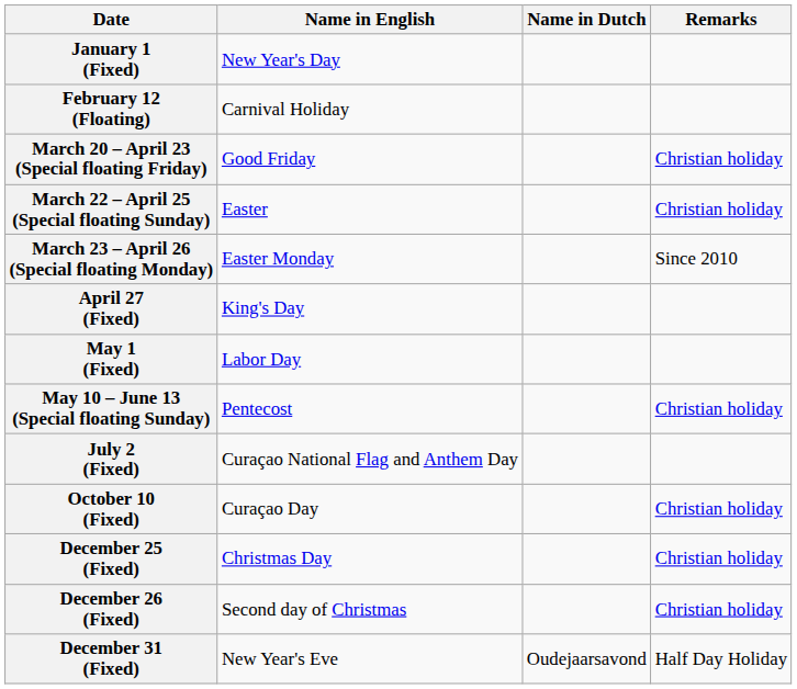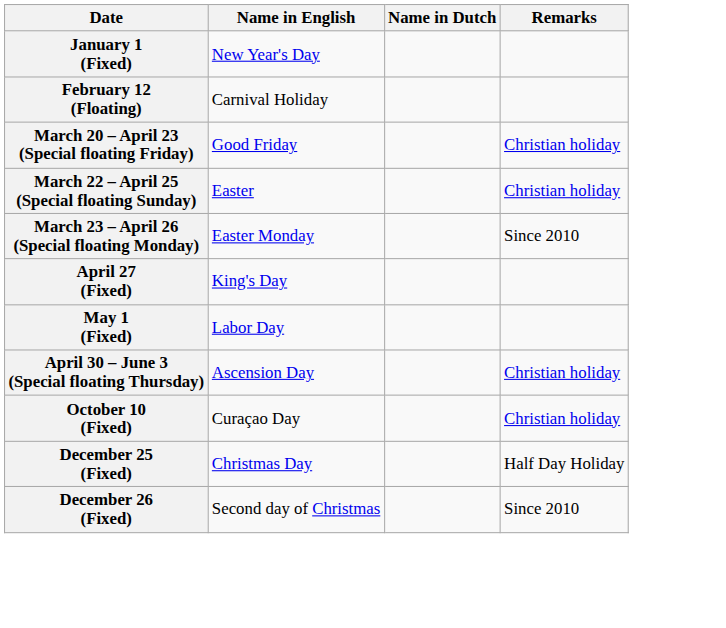 <table class="wikitable">
 <tr>
 <th scope="col">Date</th>
 <th scope="col">Name in English</th>
 <th scope="col">Name in Dutch</th>
 <th scope="col">Remarks</th>
 </tr>
 <tr>
 <th scope="row">January 1<br>(Fixed)</th>
 <td><a href='#'>New Year's Day</a></td>
 <td></td>
 <td></td>
 </tr>
 <tr>
 <th scope="row">February 12<br>(Floating)</th>
 <td>Carnival Holiday</td>
 <td></td>
 <td></td>
 </tr>
 <tr>
 <th scope="row">March 20 – April 23<br>(Special floating Friday)</th>
 <td><a href='#'>Good Friday</a></td>
 <td></td>
 <td><a href='#'>Christian holiday</a></td>
 </tr>
 <tr>
 <th scope="row">March 22 – April 25<br>(Special floating Sunday)</th>
 <td><a href='#'>Easter</a></td>
 <td></td>
 <td><a href='#'>Christian holiday</a></td>
 </tr>
 <tr>
 <th scope="row">March 23 – April 26<br>(Special floating Monday)</th>
 <td><a href='#'>Easter Monday</a></td>
 <td></td>
 <td>Since 2010</td>
 </tr>
 <tr>
 <th scope="row">April 27<br>(Fixed)</th>
 <td><a href='#'>King's Day</a></td>
 <td></td>
 <td></td>
 </tr>
 <tr>
 <th scope="row">May 1<br>(Fixed)</th>
 <td><a href='#'>Labor Day</a></td>
 <td></td>
 <td></td>
 </tr>
 <tr>
-<th scope="row">May 10 – June 13<br>(Special floating Sunday)</th>
-<td><a href='#'>Pentecost</a></td>
+<th scope="row">April 30 – June 3<br>(Special floating Thursday)</th>
+<td><a href='#'>Ascension Day</a></td>
 <td></td>
 <td><a href='#'>Christian holiday</a></td>
-</tr>
-<tr>
-<th scope="row">July 2<br>(Fixed)</th>
-<td>Curaçao National <a href='#'>Flag</a> and <a href='#'>Anthem</a> Day</td>
-<td></td>
-<td></td>
 </tr>
 <tr>
 <th scope="row">October 10<br>(Fixed)</th>
 <td>Curaçao Day</td>
 <td></td>
 <td><a href='#'>Christian holiday</a></td>
 </tr>
 <tr>
 <th scope="row">December 25<br>(Fixed)</th>
 <td><a href='#'>Christmas Day</a></td>
 <td></td>
-<td><a href='#'>Christian holiday</a></td>
+<td>Half Day Holiday</td>
 </tr>
 <tr>
 <th scope="row">December 26<br>(Fixed)</th>
 <td>Second day of <a href='#'>Christmas</a></td>
 <td></td>
-<td><a href='#'>Christian holiday</a></td>
-</tr>
-<tr>
-<th>December 31<br>(Fixed)</th>
-<td>New Year's Eve</td>
-<td>Oudejaarsavond</td>
-<td>Half Day Holiday</td>
+<td>Since 2010</td>
 </tr>
 </table>
